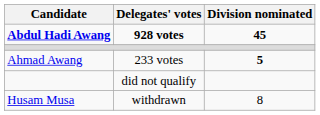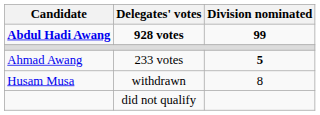 <table class=wikitable style=text-align:center>
 <tr>
 <th>Candidate</th>
 <th>Delegates' votes</th>
 <th>Division nominated</th>
 </tr>
 <tr>
 <td align=left><strong><a href='#'>Abdul Hadi Awang</a></strong></td>
 <td><strong>928 votes</strong></td>
-<td><strong>45</strong></td>
+<td><strong>99</strong></td>
 </tr>
 <tr>
 <td colspan=3 bgcolor=dcdcdc></td>
 </tr>
 <tr>
 <td align=left><a href='#'>Ahmad Awang</a></td>
 <td>233 votes</td>
 <td><strong>5</strong></td>
 </tr>
 <tr>
+<td align=left><a href='#'>Husam Musa</a></td>
+<td>withdrawn</td>
+<td>8</td>
+</tr>
+<tr>
 <td align=left></td>
 <td>did not qualify</td>
 <td></td>
 </tr>
-<tr>
-<td align=left><a href='#'>Husam Musa</a></td>
-<td>withdrawn</td>
-<td>8</td>
-</tr>
 </table>
